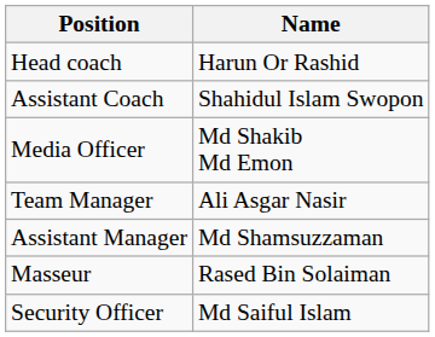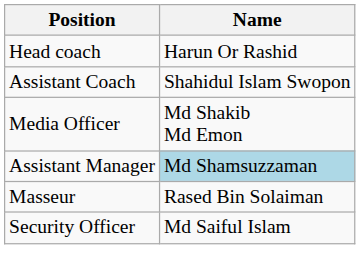 <table class="wikitable">
 <tr>
 <th>Position</th>
 <th>Name</th>
 </tr>
 <tr>
 <td>Head coach</td>
 <td> Harun Or Rashid</td>
 </tr>
 <tr>
 <td>Assistant Coach</td>
 <td> Shahidul Islam Swopon</td>
 </tr>
 <tr>
 <td>Media Officer</td>
 <td> Md Shakib<br> Md Emon</td>
 </tr>
 <tr>
-<td>Team Manager</td>
-<td> Ali Asgar Nasir</td>
-</tr>
-<tr>
 <td>Assistant Manager</td>
-<td> Md Shamsuzzaman</td>
+<td style="background: lightblue;"> Md Shamsuzzaman</td>
 </tr>
 <tr>
 <td>Masseur</td>
 <td> Rased Bin Solaiman</td>
 </tr>
 <tr>
 <td>Security Officer</td>
 <td> Md Saiful Islam</td>
 </tr>
 </table>
